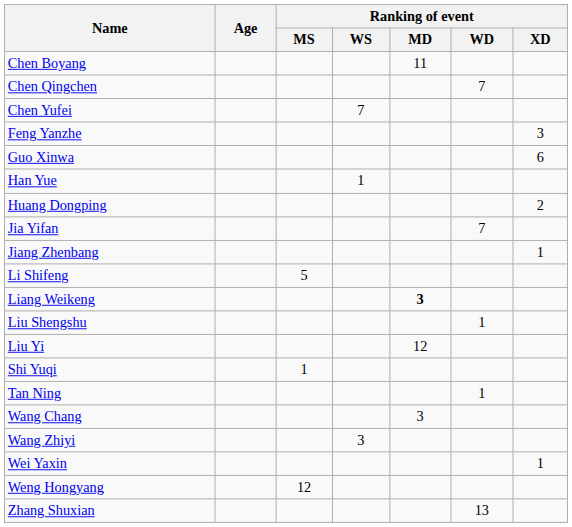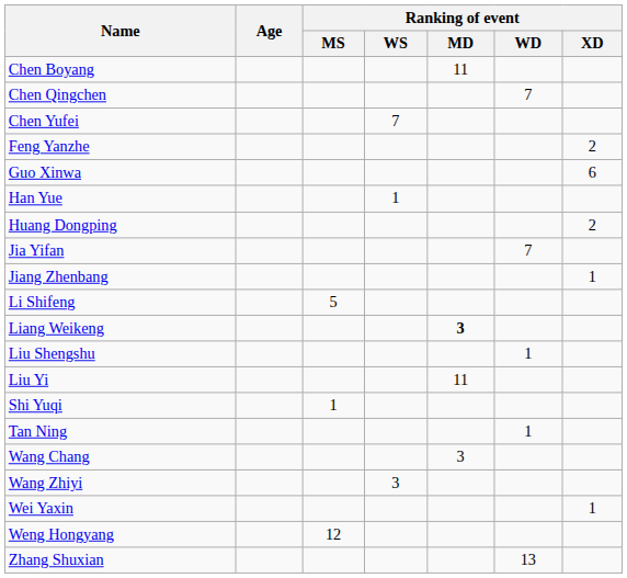 <table class="wikitable" style="width:600px; font-size:95%; text-align:center">
 <tr>
 <th rowspan="2" align="left">Name</th>
 <th rowspan="2" align="left">Age</th>
 <th colspan="5" align="center">Ranking of event</th>
 </tr>
 <tr>
 <th align="left">MS</th>
 <th align="left">WS</th>
 <th align="left">MD</th>
 <th align="left">WD</th>
 <th align="left">XD</th>
 </tr>
 <tr>
 <td align="left"><a href='#'>Chen Boyang</a></td>
 <td align="left"></td>
 <td></td>
 <td></td>
 <td>11</td>
 <td></td>
 <td></td>
 </tr>
 <tr>
 <td align="left"><a href='#'>Chen Qingchen</a></td>
 <td align="left"></td>
 <td></td>
 <td></td>
 <td></td>
 <td>7</td>
 <td></td>
 </tr>
 <tr>
 <td align="left"><a href='#'>Chen Yufei</a></td>
 <td align="left"></td>
 <td></td>
 <td>7</td>
 <td></td>
 <td></td>
 <td></td>
 </tr>
 <tr>
 <td align="left"><a href='#'>Feng Yanzhe</a></td>
 <td align="left"></td>
 <td></td>
 <td></td>
 <td></td>
 <td></td>
-<td>3</td>
+<td>2</td>
 </tr>
 <tr>
 <td align="left"><a href='#'>Guo Xinwa</a></td>
 <td align="left"></td>
 <td></td>
 <td></td>
 <td></td>
 <td></td>
 <td>6</td>
 </tr>
 <tr>
 <td align="left"><a href='#'>Han Yue</a></td>
 <td align="left"></td>
 <td></td>
 <td>1</td>
 <td></td>
 <td></td>
 <td></td>
 </tr>
 <tr>
 <td align="left"><a href='#'>Huang Dongping</a></td>
 <td align="left"></td>
 <td></td>
 <td></td>
 <td></td>
 <td></td>
 <td>2</td>
 </tr>
 <tr>
 <td align="left"><a href='#'>Jia Yifan</a></td>
 <td align="left"></td>
 <td></td>
 <td></td>
 <td></td>
 <td>7</td>
 <td></td>
 </tr>
 <tr>
 <td align="left"><a href='#'>Jiang Zhenbang</a></td>
 <td align="left"></td>
 <td></td>
 <td></td>
 <td></td>
 <td></td>
 <td>1</td>
 </tr>
 <tr>
 <td align="left"><a href='#'>Li Shifeng</a></td>
 <td align="left"></td>
 <td>5</td>
 <td></td>
 <td></td>
 <td></td>
 <td></td>
 </tr>
 <tr>
 <td align="left"><a href='#'>Liang Weikeng</a></td>
 <td align="left"></td>
 <td></td>
 <td></td>
 <td><strong>3</strong></td>
 <td></td>
 <td></td>
 </tr>
 <tr>
 <td align="left"><a href='#'>Liu Shengshu</a></td>
 <td align="left"></td>
 <td></td>
 <td></td>
 <td></td>
 <td>1</td>
 <td></td>
 </tr>
 <tr>
 <td align="left"><a href='#'>Liu Yi</a></td>
 <td align="left"></td>
 <td></td>
 <td></td>
-<td>12</td>
+<td>11</td>
 <td></td>
 <td></td>
 </tr>
 <tr>
 <td align="left"><a href='#'>Shi Yuqi</a></td>
 <td align="left"></td>
 <td>1</td>
 <td></td>
 <td></td>
 <td></td>
 <td></td>
 </tr>
 <tr>
 <td align="left"><a href='#'>Tan Ning</a></td>
 <td align="left"></td>
 <td></td>
 <td></td>
 <td></td>
 <td>1</td>
 <td></td>
 </tr>
 <tr>
 <td align="left"><a href='#'>Wang Chang</a></td>
 <td align="left"></td>
 <td></td>
 <td></td>
 <td>3</td>
 <td></td>
 <td></td>
 </tr>
 <tr>
 <td align="left"><a href='#'>Wang Zhiyi</a></td>
 <td align="left"></td>
 <td></td>
 <td>3</td>
 <td></td>
 <td></td>
 <td></td>
 </tr>
 <tr>
 <td align="left"><a href='#'>Wei Yaxin</a></td>
 <td align="left"></td>
 <td></td>
 <td></td>
 <td></td>
 <td></td>
 <td>1</td>
 </tr>
 <tr>
 <td align="left"><a href='#'>Weng Hongyang</a></td>
 <td align="left"></td>
 <td>12</td>
 <td></td>
 <td></td>
 <td></td>
 <td></td>
 </tr>
 <tr>
 <td align="left"><a href='#'>Zhang Shuxian</a></td>
 <td align="left"></td>
 <td></td>
 <td></td>
 <td></td>
 <td>13</td>
 <td></td>
 </tr>
 </table>
